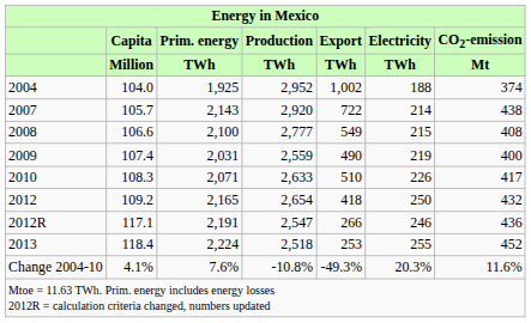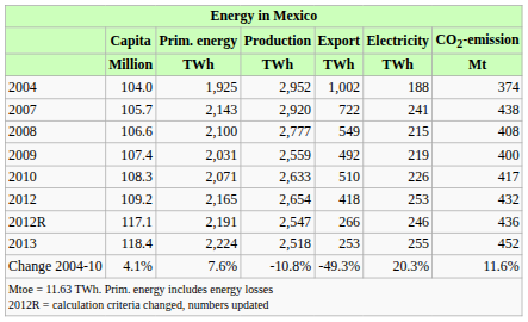 <table class="wikitable">
 <tr>
 <th colspan="7" align="center" style="background-color: #cfb;">Energy in Mexico</th>
 </tr>
 <tr>
 <th style="background-color: #cfb;"></th>
 <th style="background-color: #cfb;">Capita</th>
 <th style="background-color: #cfb;">Prim. energy</th>
 <th style="background-color: #cfb;">Production</th>
 <th style="background-color: #cfb;">Export</th>
 <th style="background-color: #cfb;">Electricity</th>
 <th style="background-color: #cfb;">CO<sub>2</sub>-emission</th>
 </tr>
 <tr ---->
 <th style="background-color: #cfb;"></th>
 <th style="background-color: #cfb;">Million</th>
 <th style="background-color: #cfb;">TWh</th>
 <th style="background-color: #cfb;">TWh</th>
 <th style="background-color: #cfb;">TWh</th>
 <th style="background-color: #cfb;">TWh</th>
 <th style="background-color: #cfb;">Mt</th>
 </tr>
 <tr ---->
 <td align="left">2004</td>
 <td align="right">104.0</td>
 <td align="right">1,925</td>
 <td align="right">2,952</td>
 <td align="right">1,002</td>
 <td align="right">188</td>
 <td align="right">374</td>
 </tr>
 <tr ---->
 <td align="left">2007</td>
 <td align="right">105.7</td>
 <td align="right">2,143</td>
 <td align="right">2,920</td>
 <td align="right">722</td>
-<td align="right">214</td>
+<td align="right">241</td>
 <td align="right">438</td>
 </tr>
 <tr ---->
 <td align="left">2008</td>
 <td align="right">106.6</td>
 <td align="right">2,100</td>
 <td align="right">2,777</td>
 <td align="right">549</td>
 <td align="right">215</td>
 <td align="right">408</td>
 </tr>
 <tr ---->
 <td align="left">2009</td>
 <td align="right">107.4</td>
 <td align="right">2,031</td>
 <td align="right">2,559</td>
-<td align="right">490</td>
+<td align="right">492</td>
 <td align="right">219</td>
 <td align="right">400</td>
 </tr>
 <tr ---->
 <td align="left">2010</td>
 <td align="right">108.3</td>
 <td align="right">2,071</td>
 <td align="right">2,633</td>
 <td align="right">510</td>
 <td align="right">226</td>
 <td align="right">417</td>
 </tr>
 <tr ---->
 <td align="left">2012</td>
 <td align="right">109.2</td>
 <td align="right">2,165</td>
 <td align="right">2,654</td>
 <td align="right">418</td>
-<td align="right">250</td>
+<td align="right">253</td>
 <td align="right">432</td>
 </tr>
 <tr ---->
 <td align="left">2012R</td>
 <td align="right">117.1</td>
 <td align="right">2,191</td>
 <td align="right">2,547</td>
 <td align="right">266</td>
 <td align="right">246</td>
 <td align="right">436</td>
 </tr>
 <tr ---->
 <td align="left">2013</td>
 <td align="right">118.4</td>
 <td align="right">2,224</td>
 <td align="right">2,518</td>
 <td align="right">253</td>
 <td align="right">255</td>
 <td align="right">452</td>
 </tr>
 <tr ---->
 <td align="left">Change 2004-10</td>
 <td align="right">4.1%</td>
 <td align="right">7.6%</td>
 <td align="right">-10.8%</td>
 <td align="right">-49.3%</td>
 <td align="right">20.3%</td>
 <td align="right">11.6%</td>
 </tr>
 <tr ---->
 <td align="left" colspan=7><small> Mtoe = 11.63 TWh. Prim. energy includes energy losses </small><br><small>2012R =  calculation criteria changed, numbers updated </small></td>
 </tr>
 </table>
